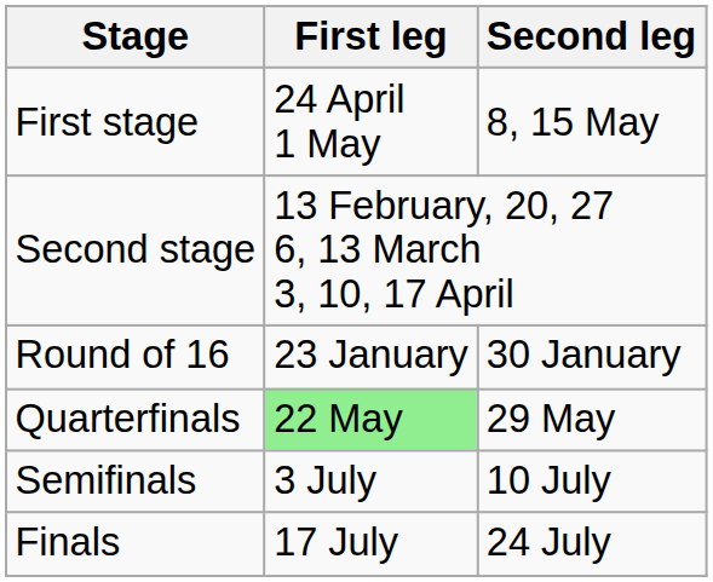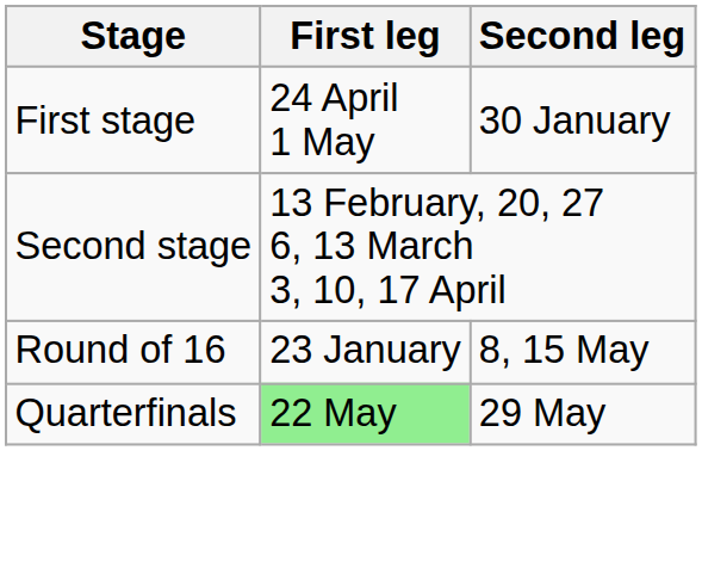 <table class="wikitable">
 <tr>
 <th>Stage</th>
 <th>First leg</th>
 <th>Second leg</th>
 </tr>
 <tr>
 <td>First stage</td>
 <td>24 April<br>1 May</td>
-<td>8, 15 May</td>
+<td>30 January</td>
 </tr>
 <tr>
 <td>Second stage</td>
 <td colspan=2>13 February, 20, 27<br>6, 13 March<br>3, 10, 17 April</td>
 </tr>
 <tr>
 <td>Round of 16</td>
 <td>23 January</td>
-<td>30 January</td>
+<td>8, 15 May</td>
 </tr>
 <tr>
 <td>Quarterfinals</td>
 <td style="background: lightgreen;">22 May</td>
 <td>29 May</td>
 </tr>
-<tr>
-<td>Semifinals</td>
-<td>3 July</td>
-<td>10 July</td>
-</tr>
-<tr>
-<td>Finals</td>
-<td>17 July</td>
-<td>24 July</td>
-</tr>
 </table>
